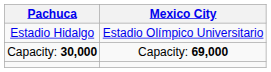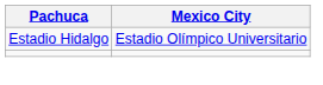 <table class="wikitable" style="text-align:center">
 <tr>
 <th><a href='#'>Pachuca</a></th>
 <th><a href='#'>Mexico City</a></th>
 </tr>
 <tr>
 <td><a href='#'>Estadio Hidalgo</a></td>
 <td><a href='#'>Estadio Olímpico Universitario</a></td>
 </tr>
 <tr>
-<td>Capacity: <strong>30,000</strong></td>
-<td>Capacity: <strong>69,000</strong></td>
-</tr>
-<tr>
 <td></td>
 <td></td>
 </tr>
 </table>
